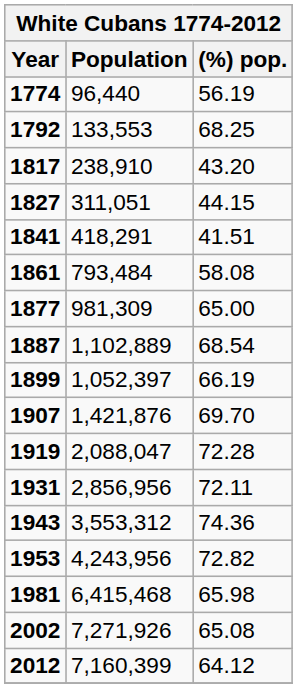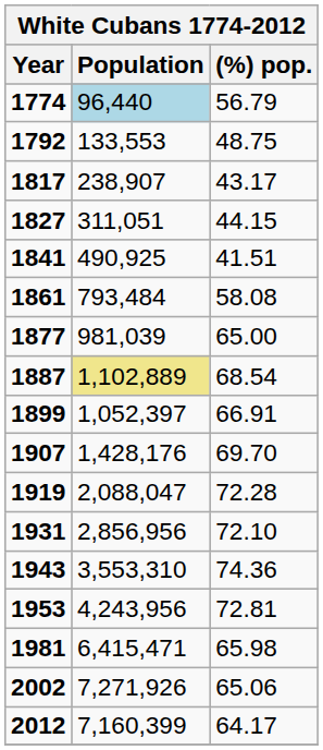 <table class="wikitable floatright" style="font-size:90%;">
 <tr>
 <th colspan="8">White Cubans 1774-2012 </th>
 </tr>
 <tr>
 <th>Year</th>
 <th>Population</th>
 <th>(%) pop.</th>
 </tr>
 <tr>
 <td><strong>1774</strong></td>
-<td>96,440</td>
-<td> 56.19</td>
+<td style="background: lightblue;">96,440</td>
+<td> 56.79</td>
 </tr>
 <tr>
 <td><strong>1792</strong></td>
 <td>133,553</td>
-<td> 68.25</td>
+<td> 48.75</td>
 </tr>
 <tr>
 <td><strong>1817</strong></td>
-<td>238,910</td>
-<td> 43.20</td>
+<td>238,907</td>
+<td> 43.17</td>
 </tr>
 <tr>
 <td><strong>1827</strong></td>
 <td>311,051</td>
 <td> 44.15</td>
 </tr>
 <tr>
 <td><strong>1841</strong></td>
-<td>418,291</td>
+<td>490,925</td>
 <td> 41.51</td>
 </tr>
 <tr>
 <td><strong>1861</strong></td>
 <td>793,484</td>
 <td> 58.08</td>
 </tr>
 <tr>
 <td><strong>1877</strong></td>
-<td>981,309</td>
+<td>981,039</td>
 <td> 65.00</td>
 </tr>
 <tr>
 <td><strong>1887</strong></td>
-<td>1,102,889</td>
+<td style="background: khaki;">1,102,889</td>
 <td> 68.54</td>
 </tr>
 <tr>
 <td><strong>1899</strong></td>
 <td>1,052,397</td>
-<td> 66.19</td>
+<td> 66.91</td>
 </tr>
 <tr>
 <td><strong>1907</strong></td>
-<td>1,421,876</td>
+<td>1,428,176</td>
 <td> 69.70</td>
 </tr>
 <tr>
 <td><strong>1919</strong></td>
 <td>2,088,047</td>
 <td> 72.28</td>
 </tr>
 <tr>
 <td><strong>1931</strong></td>
 <td>2,856,956</td>
-<td> 72.11</td>
+<td> 72.10</td>
 </tr>
 <tr>
 <td><strong>1943</strong></td>
-<td>3,553,312</td>
+<td>3,553,310</td>
 <td> 74.36</td>
 </tr>
 <tr>
 <td><strong>1953</strong></td>
 <td>4,243,956</td>
-<td> 72.82</td>
+<td> 72.81</td>
 </tr>
 <tr>
 <td><strong>1981</strong></td>
-<td>6,415,468</td>
+<td>6,415,471</td>
 <td> 65.98</td>
 </tr>
 <tr>
 <td><strong>2002</strong></td>
 <td>7,271,926</td>
-<td> 65.08</td>
+<td> 65.06</td>
 </tr>
 <tr>
 <td><strong>2012</strong></td>
 <td>7,160,399</td>
-<td> 64.12</td>
+<td> 64.17</td>
 </tr>
 <tr>
 </tr>
 </table>
